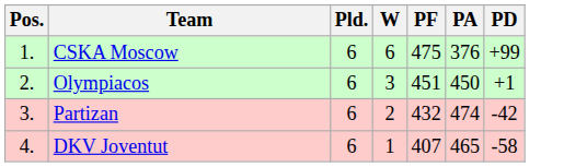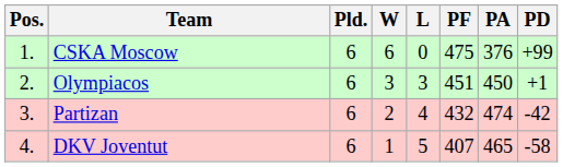 <table class="wikitable" style="text-align:center">
 <tr>
 <th width=15>Pos.</th>
 <th width=220>Team</th>
 <th width=20>Pld.</th>
 <th width=20>W</th>
+<th width=20>L</th>
 <th width=20>PF</th>
 <th width=20>PA</th>
 <th width=20>PD</th>
 </tr>
 <tr style="background: #ccffcc;">
 <td>1.</td>
 <td align=left> <a href='#'>CSKA Moscow</a></td>
 <td>6</td>
 <td>6</td>
+<td>0</td>
 <td>475</td>
 <td>376</td>
 <td>+99</td>
 </tr>
 <tr style="background: #ccffcc;">
 <td>2.</td>
 <td align=left> <a href='#'>Olympiacos</a></td>
 <td>6</td>
+<td>3</td>
 <td>3</td>
 <td>451</td>
 <td>450</td>
 <td>+1</td>
 </tr>
 <tr style="background: #ffcccc;">
 <td>3.</td>
 <td align=left> <a href='#'>Partizan</a></td>
 <td>6</td>
 <td>2</td>
+<td>4</td>
 <td>432</td>
 <td>474</td>
 <td>-42</td>
 </tr>
 <tr style="background: #ffcccc;">
 <td>4.</td>
 <td align=left> <a href='#'>DKV Joventut</a></td>
 <td>6</td>
 <td>1</td>
+<td>5</td>
 <td>407</td>
 <td>465</td>
 <td>-58</td>
 </tr>
 </table>
